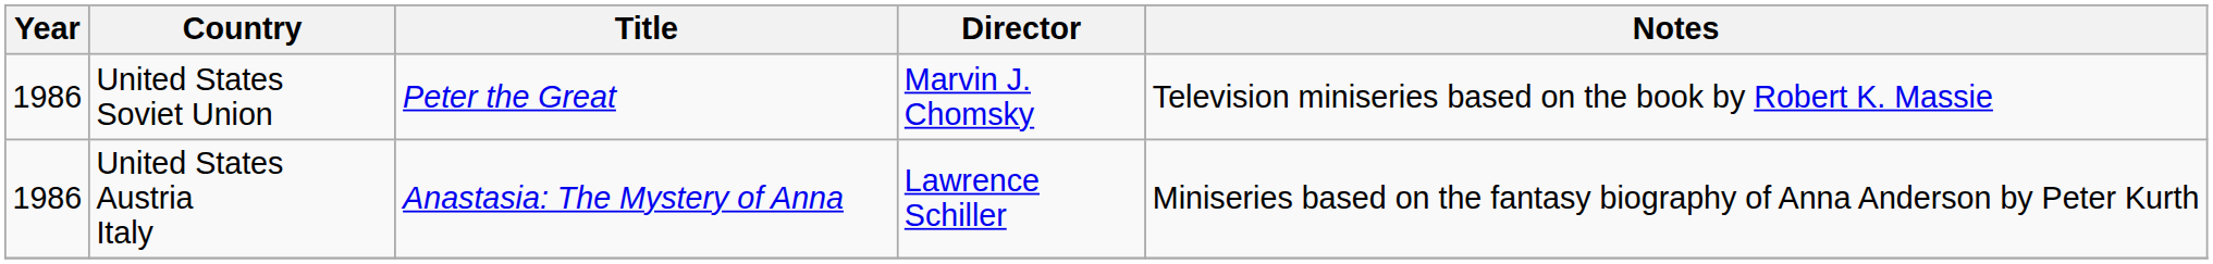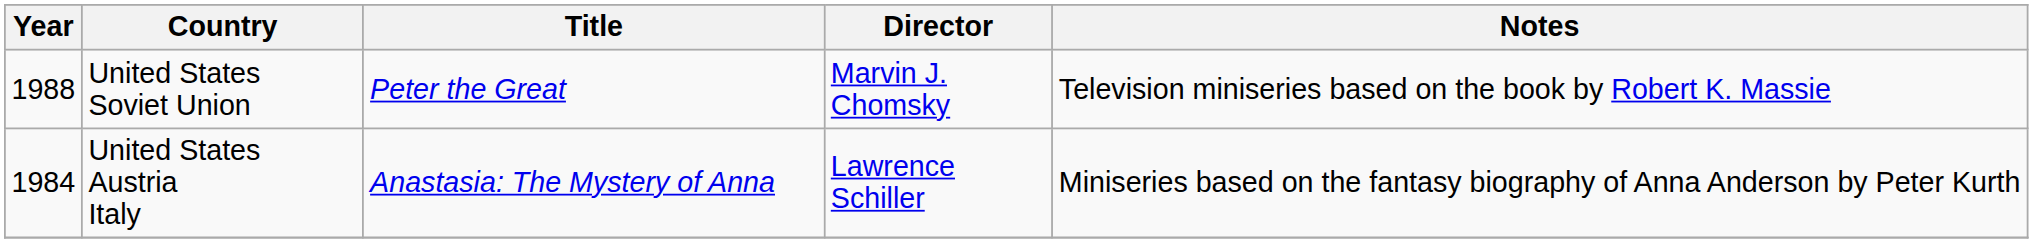 <table class="wikitable">
 <tr>
 <th width=25>Year</th>
 <th width=150>Country</th>
 <th width=250>Title</th>
 <th width=120>Director</th>
 <th>Notes</th>
 </tr>
 <tr>
-<td>1986</td>
+<td>1988</td>
 <td>United States<br>Soviet Union</td>
 <td><em><a href='#'>Peter the Great</a></em></td>
 <td><a href='#'>Marvin J. Chomsky</a></td>
 <td>Television miniseries based on the book by <a href='#'>Robert K. Massie</a></td>
 </tr>
 <tr>
-<td>1986</td>
+<td>1984</td>
 <td>United States<br>Austria<br>Italy</td>
 <td><em><a href='#'>Anastasia: The Mystery of Anna</a></em></td>
 <td><a href='#'>Lawrence Schiller</a></td>
 <td>Miniseries based on the fantasy biography of Anna Anderson by Peter Kurth</td>
 </tr>
 <tr>
 </tr>
 </table>
